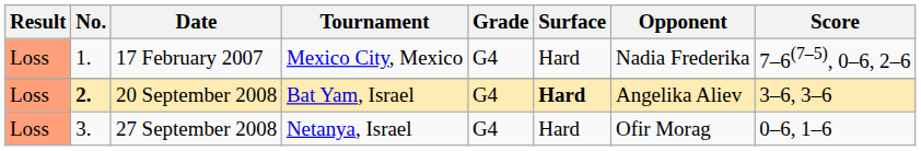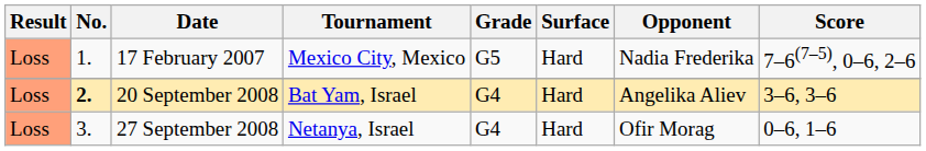 <table class="sortable wikitable" style=font-size:97%>
 <tr>
 <th>Result</th>
 <th>No.</th>
 <th>Date</th>
 <th>Tournament</th>
 <th>Grade</th>
 <th>Surface</th>
 <th>Opponent</th>
 <th>Score</th>
 </tr>
 <tr>
 <td style="background:#ffa07a;">Loss</td>
 <td>1.</td>
 <td>17 February 2007</td>
 <td><a href='#'>Mexico City</a>, Mexico</td>
-<td>G4</td>
+<td>G5</td>
 <td>Hard</td>
 <td> Nadia Frederika</td>
 <td>7–6<sup>(7–5)</sup>, 0–6, 2–6</td>
 </tr>
 <tr>
 </tr>
 <tr bgcolor=#ffecb2>
 <td style="background:#ffa07a;">Loss</td>
 <td><strong>2.</strong></td>
 <td>20 September 2008</td>
 <td><a href='#'>Bat Yam</a>, Israel</td>
 <td>G4</td>
-<td><strong>Hard</strong></td>
+<td>Hard</td>
 <td> Angelika Aliev</td>
 <td>3–6, 3–6</td>
 </tr>
 <tr>
 <td style="background:#ffa07a;">Loss</td>
 <td>3.</td>
 <td>27 September 2008</td>
 <td><a href='#'>Netanya</a>, Israel</td>
 <td>G4</td>
 <td>Hard</td>
 <td> Ofir Morag</td>
 <td>0–6, 1–6</td>
 </tr>
 </table>
